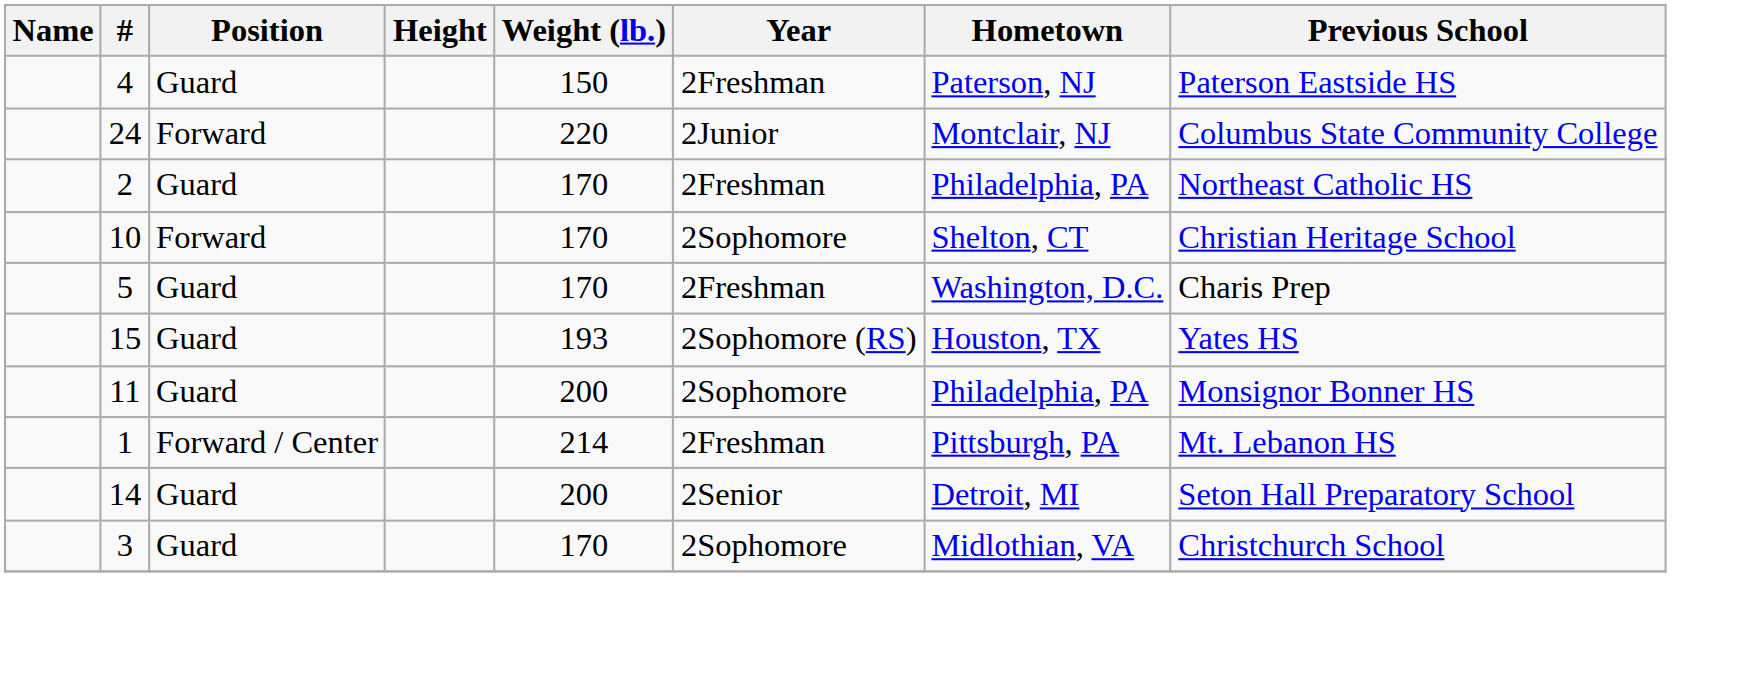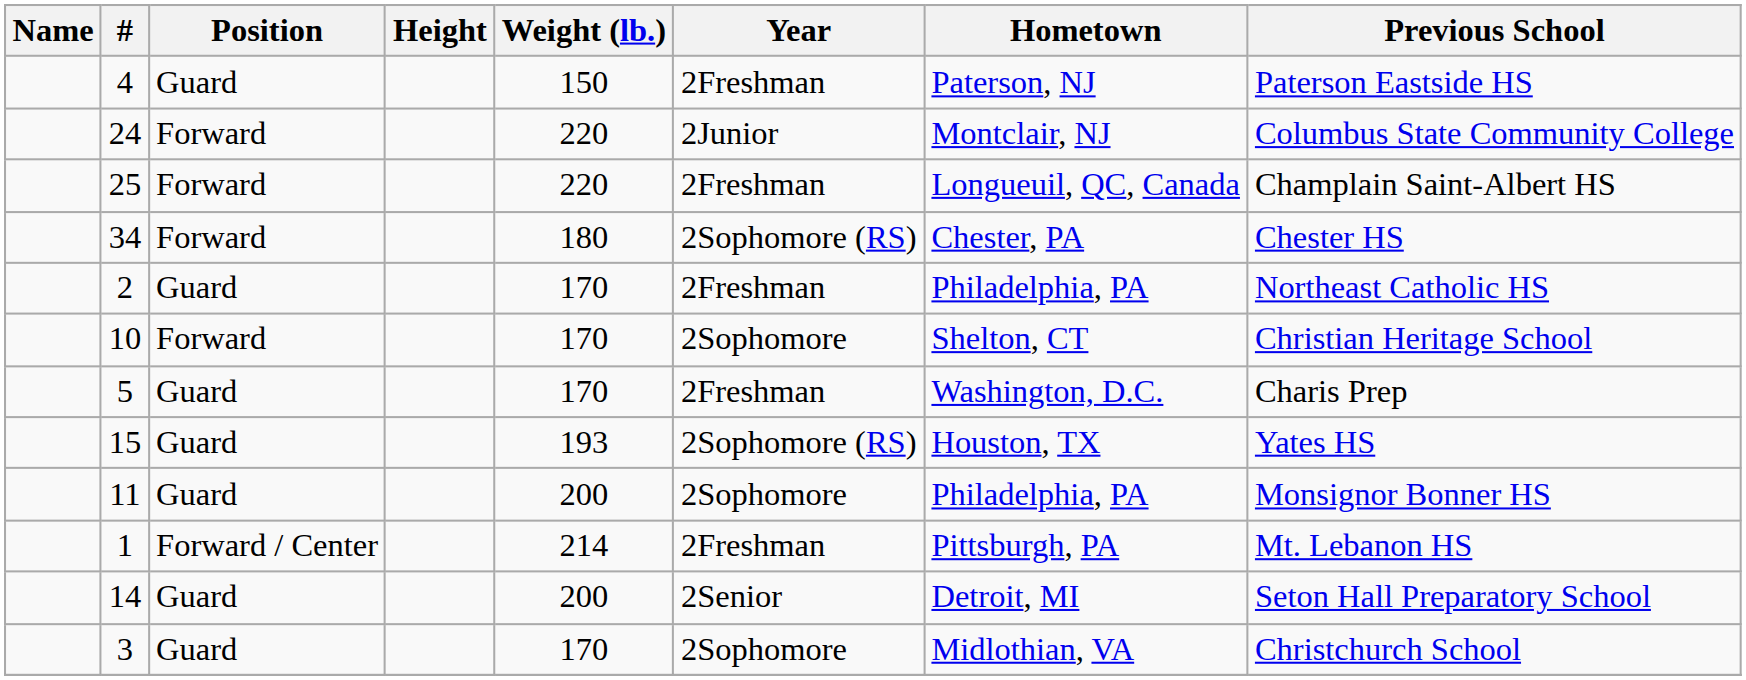 <table class="wikitable sortable" style="text-align: left;">
 <tr>
 <th>Name</th>
 <th>#</th>
 <th>Position</th>
 <th>Height</th>
 <th>Weight (<a href='#'>lb.</a>)</th>
 <th>Year</th>
 <th>Hometown</th>
 <th>Previous School</th>
 </tr>
 <tr>
 <td></td>
 <td align=center>4</td>
 <td>Guard</td>
 <td></td>
 <td align=center>150</td>
 <td><span>2</span>Freshman</td>
 <td><a href='#'>Paterson</a>, <a href='#'>NJ</a></td>
 <td><a href='#'>Paterson Eastside HS</a></td>
 </tr>
 <tr>
 <td></td>
 <td align=center>24</td>
 <td>Forward</td>
 <td></td>
 <td align=center>220</td>
 <td><span>2</span>Junior</td>
 <td><a href='#'>Montclair</a>, <a href='#'>NJ</a></td>
 <td><a href='#'>Columbus State Community College</a></td>
+</tr>
+<tr>
+<td></td>
+<td align=center>25</td>
+<td>Forward</td>
+<td></td>
+<td align=center>220</td>
+<td><span>2</span>Freshman</td>
+<td><a href='#'>Longueuil</a>, <a href='#'>QC</a>, <a href='#'>Canada</a></td>
+<td>Champlain Saint-Albert HS</td>
+</tr>
+<tr>
+<td></td>
+<td align=center>34</td>
+<td>Forward</td>
+<td></td>
+<td align=center>180</td>
+<td><span>2</span>Sophomore (<a href='#'>RS</a>)</td>
+<td><a href='#'>Chester</a>, <a href='#'>PA</a></td>
+<td><a href='#'>Chester HS</a></td>
 </tr>
 <tr>
 <td></td>
 <td align=center>2</td>
 <td>Guard</td>
 <td></td>
 <td align=center>170</td>
 <td><span>2</span>Freshman</td>
 <td><a href='#'>Philadelphia</a>, <a href='#'>PA</a></td>
 <td><a href='#'>Northeast Catholic HS</a></td>
 </tr>
 <tr>
 <td></td>
 <td align=center>10</td>
 <td>Forward</td>
 <td></td>
 <td align=center>170</td>
 <td><span>2</span>Sophomore</td>
 <td><a href='#'>Shelton</a>, <a href='#'>CT</a></td>
 <td><a href='#'>Christian Heritage School</a></td>
 </tr>
 <tr>
 <td></td>
 <td align=center>5</td>
 <td>Guard</td>
 <td></td>
 <td align=center>170</td>
 <td><span>2</span>Freshman</td>
 <td><a href='#'>Washington, D.C.</a></td>
 <td>Charis Prep</td>
 </tr>
 <tr>
 <td></td>
 <td align=center>15</td>
 <td>Guard</td>
 <td></td>
 <td align=center>193</td>
 <td><span>2</span>Sophomore (<a href='#'>RS</a>)</td>
 <td><a href='#'>Houston</a>, <a href='#'>TX</a></td>
 <td><a href='#'>Yates HS</a></td>
 </tr>
 <tr>
 <td></td>
 <td align=center>11</td>
 <td>Guard</td>
 <td></td>
 <td align=center>200</td>
 <td><span>2</span>Sophomore</td>
 <td><a href='#'>Philadelphia</a>, <a href='#'>PA</a></td>
 <td><a href='#'>Monsignor Bonner HS</a></td>
 </tr>
 <tr>
 <td></td>
 <td align=center>1</td>
 <td>Forward / Center</td>
 <td></td>
 <td align=center>214</td>
 <td><span>2</span>Freshman</td>
 <td><a href='#'>Pittsburgh</a>, <a href='#'>PA</a></td>
 <td><a href='#'>Mt. Lebanon HS</a></td>
 </tr>
 <tr>
 <td></td>
 <td align=center>14</td>
 <td>Guard</td>
 <td></td>
 <td align=center>200</td>
 <td><span>2</span>Senior</td>
 <td><a href='#'>Detroit</a>, <a href='#'>MI</a></td>
 <td><a href='#'>Seton Hall Preparatory School</a></td>
 </tr>
 <tr>
 <td></td>
 <td align=center>3</td>
 <td>Guard</td>
 <td></td>
 <td align=center>170</td>
 <td><span>2</span>Sophomore</td>
 <td><a href='#'>Midlothian</a>, <a href='#'>VA</a></td>
 <td><a href='#'>Christchurch School</a></td>
 </tr>
 <tr>
 </tr>
 </table>
